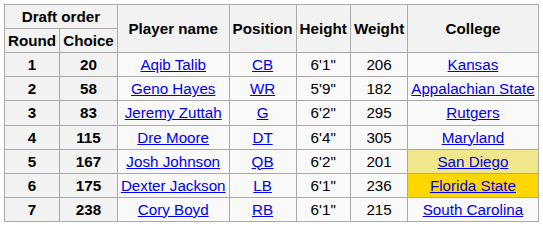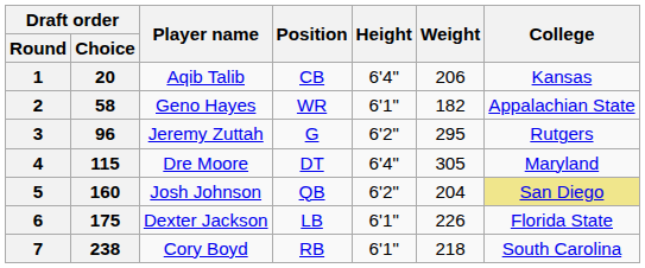 <table class="wikitable" style="font-size: 95%">
 <tr>
 <th colspan="2">Draft order</th>
 <th rowspan="2">Player name</th>
 <th rowspan="2">Position</th>
 <th rowspan="2">Height</th>
 <th rowspan="2">Weight</th>
 <th rowspan="2">College</th>
 </tr>
 <tr>
 <th>Round</th>
 <th>Choice</th>
 </tr>
 <tr>
 <th align="center">1</th>
 <th align="center">20</th>
 <td align="center"><a href='#'>Aqib Talib</a></td>
 <td align="center"><a href='#'>CB</a></td>
-<td align="center">6'1"</td>
+<td align="center">6'4"</td>
 <td align="center">206</td>
 <td align="center"><a href='#'>Kansas</a></td>
 </tr>
 <tr>
 <th align="center">2</th>
 <th align="center">58</th>
 <td align="center"><a href='#'>Geno Hayes</a></td>
 <td align="center"><a href='#'>WR</a></td>
-<td align="center">5'9"</td>
+<td align="center">6'1"</td>
 <td align="center">182</td>
 <td align="center"><a href='#'>Appalachian State</a></td>
 </tr>
 <tr>
 <th align="center">3</th>
-<th align="center">83</th>
+<th align="center">96</th>
 <td align="center"><a href='#'>Jeremy Zuttah</a></td>
 <td align="center"><a href='#'>G</a></td>
 <td align="center">6'2"</td>
 <td align="center">295</td>
 <td align="center"><a href='#'>Rutgers</a></td>
 </tr>
 <tr>
 <th align="center">4</th>
 <th align="center">115</th>
 <td align="center"><a href='#'>Dre Moore</a></td>
 <td align="center"><a href='#'>DT</a></td>
 <td align="center">6'4"</td>
 <td align="center">305</td>
 <td align="center"><a href='#'>Maryland</a></td>
 </tr>
 <tr>
 <th align="center">5</th>
-<th align="center">167</th>
+<th align="center">160</th>
 <td align="center"><a href='#'>Josh Johnson</a></td>
 <td align="center"><a href='#'>QB</a></td>
 <td align="center">6'2"</td>
-<td align="center">201</td>
+<td align="center">204</td>
 <td align="center" style="background: khaki;"><a href='#'>San Diego</a></td>
 </tr>
 <tr>
 <th align="center">6</th>
 <th align="center">175</th>
 <td align="center"><a href='#'>Dexter Jackson</a></td>
 <td align="center"><a href='#'>LB</a></td>
 <td align="center">6'1"</td>
-<td align="center">236</td>
-<td align="center" style="background: gold;"><a href='#'>Florida State</a></td>
+<td align="center">226</td>
+<td align="center"><a href='#'>Florida State</a></td>
 </tr>
 <tr>
 <th align="center">7</th>
 <th align="center">238</th>
 <td align="center"><a href='#'>Cory Boyd</a></td>
 <td align="center"><a href='#'>RB</a></td>
 <td align="center">6'1"</td>
-<td align="center">215</td>
+<td align="center">218</td>
 <td align="center"><a href='#'>South Carolina</a></td>
 </tr>
 </table>
